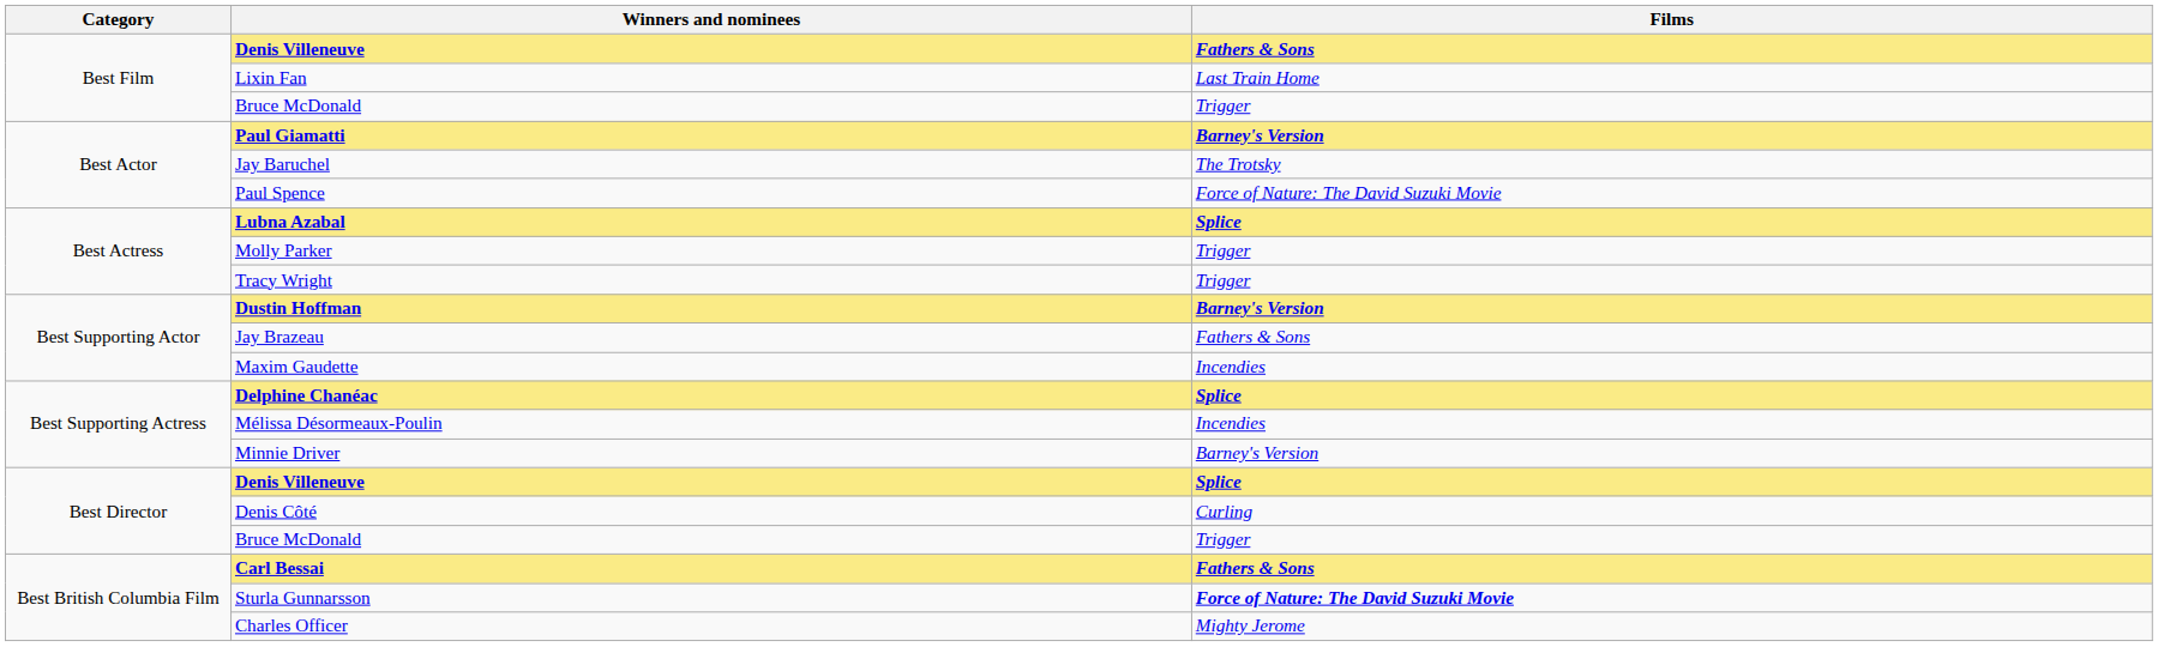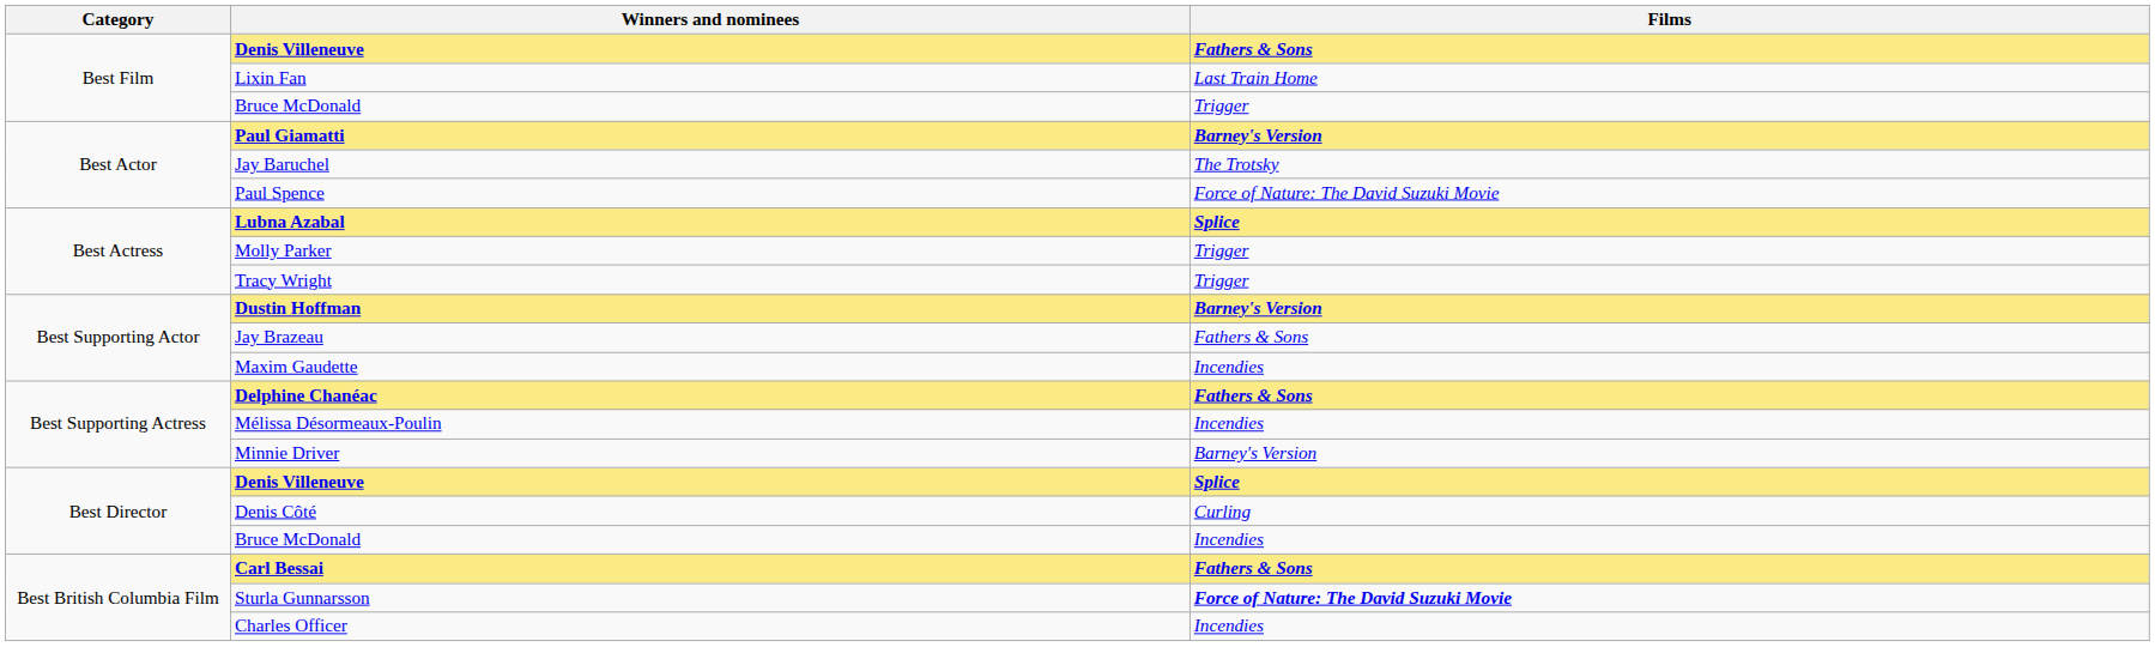 <table class="wikitable" width="95%" cellpadding="5">
 <tr>
 <th width="100"><strong>Category</strong></th>
 <th width="450"><strong>Winners and nominees</strong></th>
 <th width="450"><strong>Films</strong></th>
 </tr>
 <tr>
 <td style="text-align:center;" rowspan=3>Best Film</td>
 <td style="background:#FAEB86;"><strong><a href='#'>Denis Villeneuve</a></strong></td>
 <td style="background:#FAEB86;"><strong><em><a href='#'>Fathers & Sons</a></em></strong></td>
 </tr>
 <tr>
 <td><a href='#'>Lixin Fan</a></td>
 <td><em><a href='#'>Last Train Home</a></em></td>
 </tr>
 <tr>
 <td><a href='#'>Bruce McDonald</a></td>
 <td><em><a href='#'>Trigger</a></em></td>
 </tr>
 <tr>
 <td style="text-align:center;" rowspan=3>Best Actor</td>
 <td style="background:#FAEB86;"><strong><a href='#'>Paul Giamatti</a></strong></td>
 <td style="background:#FAEB86;"><strong><em><a href='#'>Barney's Version</a></em></strong></td>
 </tr>
 <tr>
 <td><a href='#'>Jay Baruchel</a></td>
 <td><em><a href='#'>The Trotsky</a></em></td>
 </tr>
 <tr>
 <td><a href='#'>Paul Spence</a></td>
 <td><em><a href='#'>Force of Nature: The David Suzuki Movie</a></em></td>
 </tr>
 <tr>
 <td style="text-align:center;" rowspan=3>Best Actress</td>
 <td style="background:#FAEB86;"><strong><a href='#'>Lubna Azabal</a></strong></td>
 <td style="background:#FAEB86;"><strong><em><a href='#'>Splice</a></em></strong></td>
 </tr>
 <tr>
 <td><a href='#'>Molly Parker</a></td>
 <td><em><a href='#'>Trigger</a></em></td>
 </tr>
 <tr>
 <td><a href='#'>Tracy Wright</a></td>
 <td><em><a href='#'>Trigger</a></em></td>
 </tr>
 <tr>
 <td style="text-align:center;" rowspan=3>Best Supporting Actor</td>
 <td style="background:#FAEB86;"><strong><a href='#'>Dustin Hoffman</a></strong></td>
 <td style="background:#FAEB86;"><strong><em><a href='#'>Barney's Version</a></em></strong></td>
 </tr>
 <tr>
 <td><a href='#'>Jay Brazeau</a></td>
 <td><em><a href='#'>Fathers & Sons</a></em></td>
 </tr>
 <tr>
 <td><a href='#'>Maxim Gaudette</a></td>
 <td><em><a href='#'>Incendies</a></em></td>
 </tr>
 <tr>
 <td style="text-align:center;" rowspan=3>Best Supporting Actress</td>
 <td style="background:#FAEB86;"><strong><a href='#'>Delphine Chanéac</a></strong></td>
-<td style="background:#FAEB86;"><strong><em><a href='#'>Splice</a></em></strong></td>
+<td style="background:#FAEB86;"><strong><em><a href='#'>Fathers & Sons</a></em></strong></td>
 </tr>
 <tr>
 <td><a href='#'>Mélissa Désormeaux-Poulin</a></td>
 <td><em><a href='#'>Incendies</a></em></td>
 </tr>
 <tr>
 <td><a href='#'>Minnie Driver</a></td>
 <td><em><a href='#'>Barney's Version</a></em></td>
 </tr>
 <tr>
 <td style="text-align:center;" rowspan=3>Best Director</td>
 <td style="background:#FAEB86;"><strong><a href='#'>Denis Villeneuve</a></strong></td>
 <td style="background:#FAEB86;"><strong><em><a href='#'>Splice</a></em></strong></td>
 </tr>
 <tr>
 <td><a href='#'>Denis Côté</a></td>
 <td><em><a href='#'>Curling</a></em></td>
 </tr>
 <tr>
 <td><a href='#'>Bruce McDonald</a></td>
-<td><em><a href='#'>Trigger</a></em></td>
+<td><em><a href='#'>Incendies</a></em></td>
 </tr>
 <tr>
 <td style="text-align:center;" rowspan=3>Best British Columbia Film</td>
 <td style="background:#FAEB86;"><strong><a href='#'>Carl Bessai</a></strong></td>
 <td style="background:#FAEB86;"><strong><em><a href='#'>Fathers & Sons</a></em></strong></td>
 </tr>
 <tr>
 <td><a href='#'>Sturla Gunnarsson</a></td>
 <td><strong><em><a href='#'>Force of Nature: The David Suzuki Movie</a></em></strong></td>
 </tr>
 <tr>
 <td><a href='#'>Charles Officer</a></td>
-<td><em><a href='#'>Mighty Jerome</a></em></td>
+<td><em><a href='#'>Incendies</a></em></td>
 </tr>
 </table>
